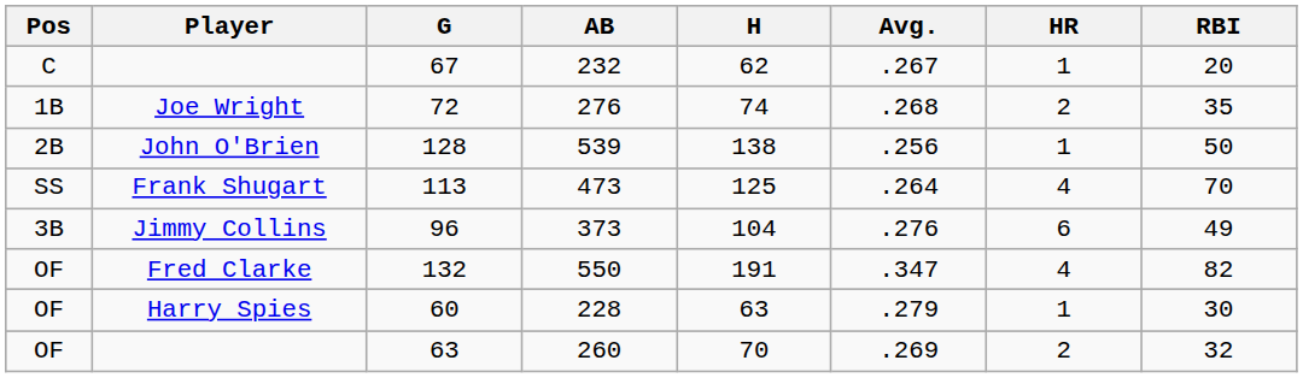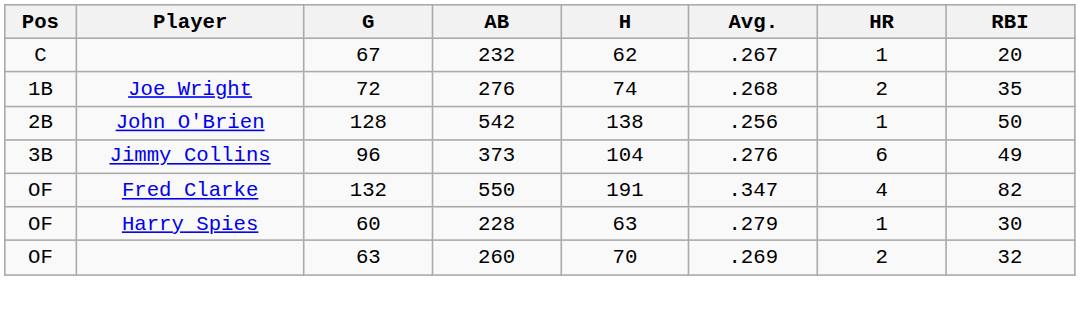 <table class="wikitable sortable">
 <tr>
 <th bgcolor="#DDDDFF" width="5%">Pos</th>
 <th bgcolor="#DDDDFF" width="16%">Player</th>
 <th bgcolor="#DDDDFF" width="9%">G</th>
 <th bgcolor="#DDDDFF" width="9%">AB</th>
 <th bgcolor="#DDDDFF" width="9%">H</th>
 <th bgcolor="#DDDDFF" width="9%">Avg.</th>
 <th bgcolor="#DDDDFF" width="9%">HR</th>
 <th bgcolor="#DDDDFF" width="9%">RBI</th>
 </tr>
 <tr align="center">
 <td>C</td>
 <td></td>
 <td>67</td>
 <td>232</td>
 <td>62</td>
 <td>.267</td>
 <td>1</td>
 <td>20</td>
 </tr>
 <tr align="center">
 <td>1B</td>
 <td><a href='#'>Joe Wright</a></td>
 <td>72</td>
 <td>276</td>
 <td>74</td>
 <td>.268</td>
 <td>2</td>
 <td>35</td>
 </tr>
 <tr align=center>
 <td>2B</td>
 <td><a href='#'>John O'Brien</a></td>
 <td>128</td>
-<td>539</td>
+<td>542</td>
 <td>138</td>
 <td>.256</td>
 <td>1</td>
 <td>50</td>
-</tr>
-<tr align=center>
-<td>SS</td>
-<td><a href='#'>Frank Shugart</a></td>
-<td>113</td>
-<td>473</td>
-<td>125</td>
-<td>.264</td>
-<td>4</td>
-<td>70</td>
 </tr>
 <tr align=center>
 <td>3B</td>
 <td><a href='#'>Jimmy Collins</a></td>
 <td>96</td>
 <td>373</td>
 <td>104</td>
 <td>.276</td>
 <td>6</td>
 <td>49</td>
 </tr>
 <tr align=center>
 <td>OF</td>
 <td><a href='#'>Fred Clarke</a></td>
 <td>132</td>
 <td>550</td>
 <td>191</td>
 <td>.347</td>
 <td>4</td>
 <td>82</td>
 </tr>
 <tr align=center>
 <td>OF</td>
 <td><a href='#'>Harry Spies</a></td>
 <td>60</td>
 <td>228</td>
 <td>63</td>
 <td>.279</td>
 <td>1</td>
 <td>30</td>
 </tr>
 <tr align=center>
 <td>OF</td>
 <td></td>
 <td>63</td>
 <td>260</td>
 <td>70</td>
 <td>.269</td>
 <td>2</td>
 <td>32</td>
 </tr>
 </table>
